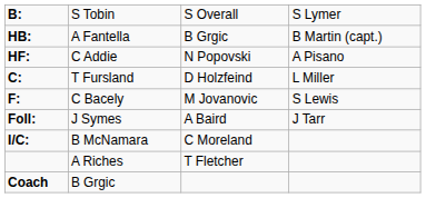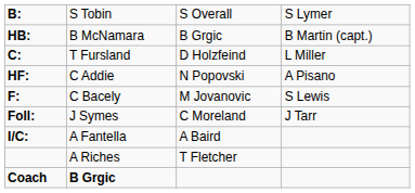 <table class="wikitable" style="width:40%; font-size:100%">
 <tr>
 <td><strong>B:</strong></td>
 <td>S Tobin</td>
 <td>S Overall</td>
 <td>S Lymer</td>
 </tr>
 <tr>
 <td><strong>HB:</strong></td>
-<td>A Fantella</td>
+<td>B McNamara</td>
 <td>B Grgic</td>
 <td>B Martin (capt.)</td>
+</tr>
+<tr>
+<td><strong>C:</strong></td>
+<td>T Fursland</td>
+<td>D Holzfeind</td>
+<td>L Miller</td>
 </tr>
 <tr>
 <td><strong>HF:</strong></td>
 <td>C Addie</td>
 <td>N Popovski</td>
 <td>A Pisano</td>
-</tr>
-<tr>
-<td><strong>C:</strong></td>
-<td>T Fursland</td>
-<td>D Holzfeind</td>
-<td>L Miller</td>
 </tr>
 <tr>
 <td><strong>F:</strong></td>
 <td>C Bacely</td>
 <td>M Jovanovic</td>
 <td>S Lewis</td>
 </tr>
 <tr>
 <td><strong>Foll:</strong></td>
 <td>J Symes</td>
-<td>A Baird</td>
+<td>C Moreland</td>
 <td>J Tarr</td>
 </tr>
 <tr>
 <td><strong>I/C:</strong></td>
-<td>B McNamara</td>
-<td>C Moreland</td>
+<td>A Fantella</td>
+<td>A Baird</td>
 <td></td>
 </tr>
 <tr>
 <td></td>
 <td>A Riches</td>
 <td>T Fletcher</td>
 <td></td>
 </tr>
 <tr>
 <td><strong>Coach</strong></td>
-<td>B Grgic</td>
+<td><strong>B Grgic</strong></td>
 <td></td>
 <td></td>
 </tr>
 </table>
